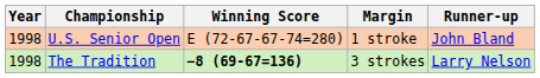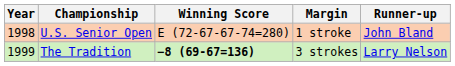 <table class="wikitable">
 <tr>
 <th>Year</th>
 <th>Championship</th>
 <th>Winning Score</th>
 <th>Margin</th>
 <th>Runner-up</th>
 </tr>
 <tr style="background:#FBCEB1;">
 <td>1998</td>
 <td><a href='#'>U.S. Senior Open</a></td>
 <td>E (72-67-67-74=280)</td>
 <td>1 stroke</td>
 <td> <a href='#'>John Bland</a></td>
 </tr>
 <tr style="background:#d0f0c0;">
-<td>1998</td>
+<td>1999</td>
 <td><a href='#'>The Tradition</a></td>
 <td><strong>−8 (69-67=136)</strong></td>
 <td>3 strokes</td>
 <td> <a href='#'>Larry Nelson</a></td>
 </tr>
 </table>
